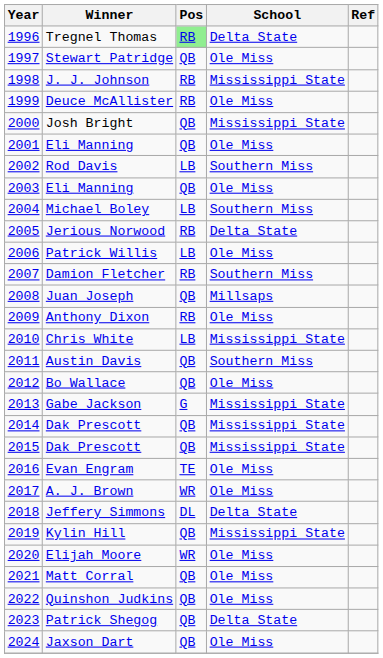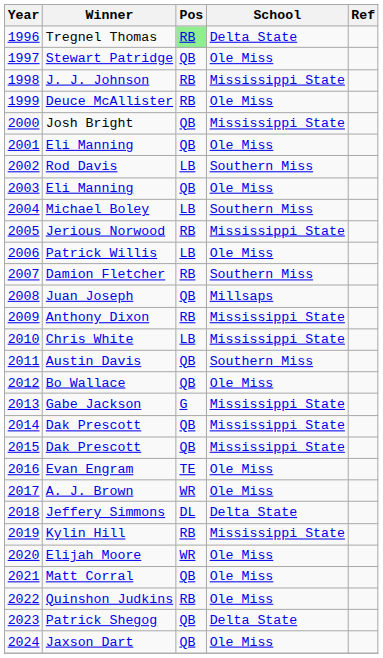 <table class="wikitable sortable">
 <tr>
 <th>Year</th>
 <th>Winner</th>
 <th>Pos</th>
 <th>School</th>
 <th class="unsortable">Ref</th>
 </tr>
 <tr>
 <td><a href='#'>1996</a></td>
 <td>Tregnel Thomas</td>
 <td style="background: lightgreen;"><a href='#'>RB</a></td>
 <td><a href='#'>Delta State</a></td>
 <td></td>
 </tr>
 <tr>
 <td><a href='#'>1997</a></td>
 <td><a href='#'>Stewart Patridge</a></td>
 <td><a href='#'>QB</a></td>
 <td><a href='#'>Ole Miss</a></td>
 <td></td>
 </tr>
 <tr>
 <td><a href='#'>1998</a></td>
 <td><a href='#'>J. J. Johnson</a></td>
 <td><a href='#'>RB</a></td>
 <td><a href='#'>Mississippi State</a></td>
 <td></td>
 </tr>
 <tr>
 <td><a href='#'>1999</a></td>
 <td><a href='#'>Deuce McAllister</a></td>
 <td><a href='#'>RB</a></td>
 <td><a href='#'>Ole Miss</a></td>
 <td></td>
 </tr>
 <tr>
 <td><a href='#'>2000</a></td>
 <td>Josh Bright</td>
 <td><a href='#'>QB</a></td>
 <td><a href='#'>Mississippi State</a></td>
 <td></td>
 </tr>
 <tr>
 <td><a href='#'>2001</a></td>
 <td><a href='#'>Eli Manning</a></td>
 <td><a href='#'>QB</a></td>
 <td><a href='#'>Ole Miss</a></td>
 <td></td>
 </tr>
 <tr>
 <td><a href='#'>2002</a></td>
 <td><a href='#'>Rod Davis</a></td>
 <td><a href='#'>LB</a></td>
 <td><a href='#'>Southern Miss</a></td>
 <td></td>
 </tr>
 <tr>
 <td><a href='#'>2003</a></td>
 <td><a href='#'>Eli Manning</a></td>
 <td><a href='#'>QB</a></td>
 <td><a href='#'>Ole Miss</a></td>
 <td></td>
 </tr>
 <tr>
 <td><a href='#'>2004</a></td>
 <td><a href='#'>Michael Boley</a></td>
 <td><a href='#'>LB</a></td>
 <td><a href='#'>Southern Miss</a></td>
 <td></td>
 </tr>
 <tr>
 <td><a href='#'>2005</a></td>
 <td><a href='#'>Jerious Norwood</a></td>
 <td><a href='#'>RB</a></td>
-<td><a href='#'>Delta State</a></td>
+<td><a href='#'>Mississippi State</a></td>
 <td></td>
 </tr>
 <tr>
 <td><a href='#'>2006</a></td>
 <td><a href='#'>Patrick Willis</a></td>
 <td><a href='#'>LB</a></td>
 <td><a href='#'>Ole Miss</a></td>
 <td></td>
 </tr>
 <tr>
 <td><a href='#'>2007</a></td>
 <td><a href='#'>Damion Fletcher</a></td>
 <td><a href='#'>RB</a></td>
 <td><a href='#'>Southern Miss</a></td>
 <td></td>
 </tr>
 <tr>
 <td><a href='#'>2008</a></td>
 <td><a href='#'>Juan Joseph</a></td>
 <td><a href='#'>QB</a></td>
 <td><a href='#'>Millsaps</a></td>
 <td></td>
 </tr>
 <tr>
 <td><a href='#'>2009</a></td>
 <td><a href='#'>Anthony Dixon</a></td>
 <td><a href='#'>RB</a></td>
-<td><a href='#'>Ole Miss</a></td>
+<td><a href='#'>Mississippi State</a></td>
 <td></td>
 </tr>
 <tr>
 <td><a href='#'>2010</a></td>
 <td><a href='#'>Chris White</a></td>
 <td><a href='#'>LB</a></td>
 <td><a href='#'>Mississippi State</a></td>
 <td></td>
 </tr>
 <tr>
 <td><a href='#'>2011</a></td>
 <td><a href='#'>Austin Davis</a></td>
 <td><a href='#'>QB</a></td>
 <td><a href='#'>Southern Miss</a></td>
 <td></td>
 </tr>
 <tr>
 <td><a href='#'>2012</a></td>
 <td><a href='#'>Bo Wallace</a></td>
 <td><a href='#'>QB</a></td>
 <td><a href='#'>Ole Miss</a></td>
 <td></td>
 </tr>
 <tr>
 <td><a href='#'>2013</a></td>
 <td><a href='#'>Gabe Jackson</a></td>
 <td><a href='#'>G</a></td>
 <td><a href='#'>Mississippi State</a></td>
 <td></td>
 </tr>
 <tr>
 <td><a href='#'>2014</a></td>
 <td><a href='#'>Dak Prescott</a></td>
 <td><a href='#'>QB</a></td>
 <td><a href='#'>Mississippi State</a></td>
 <td></td>
 </tr>
 <tr>
 <td><a href='#'>2015</a></td>
 <td><a href='#'>Dak Prescott</a></td>
 <td><a href='#'>QB</a></td>
 <td><a href='#'>Mississippi State</a></td>
 <td></td>
 </tr>
 <tr>
 <td><a href='#'>2016</a></td>
 <td><a href='#'>Evan Engram</a></td>
 <td><a href='#'>TE</a></td>
 <td><a href='#'>Ole Miss</a></td>
 <td></td>
 </tr>
 <tr>
 <td><a href='#'>2017</a></td>
 <td><a href='#'>A. J. Brown</a></td>
 <td><a href='#'>WR</a></td>
 <td><a href='#'>Ole Miss</a></td>
 <td></td>
 </tr>
 <tr>
 <td><a href='#'>2018</a></td>
 <td><a href='#'>Jeffery Simmons</a></td>
 <td><a href='#'>DL</a></td>
 <td><a href='#'>Delta State</a></td>
 <td></td>
 </tr>
 <tr>
 <td><a href='#'>2019</a></td>
 <td><a href='#'>Kylin Hill</a></td>
-<td><a href='#'>QB</a></td>
+<td><a href='#'>RB</a></td>
 <td><a href='#'>Mississippi State</a></td>
 <td></td>
 </tr>
 <tr>
 <td><a href='#'>2020</a></td>
 <td><a href='#'>Elijah Moore</a></td>
 <td><a href='#'>WR</a></td>
 <td><a href='#'>Ole Miss</a></td>
 <td></td>
 </tr>
 <tr>
 <td><a href='#'>2021</a></td>
 <td><a href='#'>Matt Corral</a></td>
 <td><a href='#'>QB</a></td>
 <td><a href='#'>Ole Miss</a></td>
 <td></td>
 </tr>
 <tr>
 <td><a href='#'>2022</a></td>
 <td><a href='#'>Quinshon Judkins</a></td>
-<td><a href='#'>QB</a></td>
+<td><a href='#'>RB</a></td>
 <td><a href='#'>Ole Miss</a></td>
 <td></td>
 </tr>
 <tr>
 <td><a href='#'>2023</a></td>
 <td><a href='#'>Patrick Shegog</a></td>
 <td><a href='#'>QB</a></td>
 <td><a href='#'>Delta State</a></td>
 <td></td>
 </tr>
 <tr>
 <td><a href='#'>2024</a></td>
 <td><a href='#'>Jaxson Dart</a></td>
 <td><a href='#'>QB</a></td>
 <td><a href='#'>Ole Miss</a></td>
 <td></td>
 </tr>
 <tr>
 </tr>
 </table>
